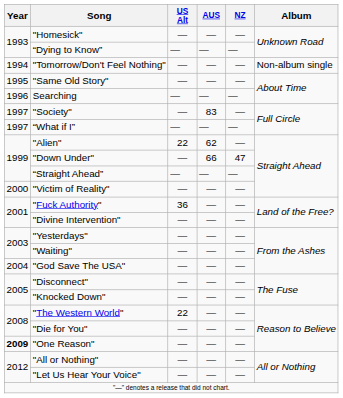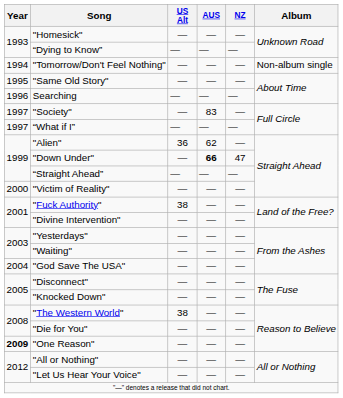 <table class="wikitable">
 <tr>
 <th>Year</th>
 <th><strong>Song</strong></th>
 <th style="width:3em;font-size:85%"><a href='#'>US<br>Alt</a><br></th>
 <th style="width:3em;font-size:85%"><a href='#'>AUS</a><br></th>
 <th style="width:3em;font-size:85%"><a href='#'>NZ</a><br></th>
 <th>Album</th>
 </tr>
 <tr>
 <td rowspan="2">1993</td>
 <td>"Homesick"</td>
 <td align="center">—</td>
 <td align="center">—</td>
 <td align="center">—</td>
 <td rowspan="2"><em>Unknown Road</em></td>
 </tr>
 <tr>
 <td>“Dying to Know”</td>
 <td>—</td>
 <td>—</td>
 <td>—</td>
 </tr>
 <tr>
 <td>1994</td>
 <td>"Tomorrow/Don't Feel Nothing"</td>
 <td align="center">—</td>
 <td align="center">—</td>
 <td align="center">—</td>
 <td>Non-album single</td>
 </tr>
 <tr>
 <td>1995</td>
 <td>"Same Old Story"</td>
 <td align="center">—</td>
 <td align="center">—</td>
 <td align="center">—</td>
 <td rowspan="2"><em>About Time</em></td>
 </tr>
 <tr>
 <td>1996</td>
 <td>Searching</td>
 <td>—</td>
 <td>—</td>
 <td>—</td>
 </tr>
 <tr>
 <td>1997</td>
 <td>"Society"</td>
 <td align="center">—</td>
 <td align="center">83</td>
 <td align="center">—</td>
 <td rowspan="2"><em>Full Circle</em></td>
 </tr>
 <tr>
 <td>1997</td>
 <td>“What if I”</td>
 <td>—</td>
 <td>—</td>
 <td>—</td>
 </tr>
 <tr>
 <td rowspan="3">1999</td>
 <td>"Alien"</td>
-<td align="center">22</td>
+<td align="center">36</td>
 <td align="center">62</td>
 <td align="center">—</td>
 <td rowspan="4"><em>Straight Ahead</em></td>
 </tr>
 <tr>
 <td>"Down Under"</td>
 <td align="center">—</td>
-<td align="center">66</td>
+<td align="center"><strong>66</strong></td>
 <td align="center">47</td>
 </tr>
 <tr>
 <td>“Straight Ahead”</td>
 <td>—</td>
 <td>—</td>
 <td>—</td>
 </tr>
 <tr>
 <td>2000</td>
 <td>"Victim of Reality"</td>
 <td align="center">—</td>
 <td align="center">—</td>
 <td align="center">—</td>
 </tr>
 <tr>
 <td rowspan="2">2001</td>
 <td>"<a href='#'>Fuck Authority</a>"</td>
-<td align="center">36</td>
+<td align="center">38</td>
 <td align="center">—</td>
 <td align="center">—</td>
 <td rowspan="2"><em>Land of the Free?</em></td>
 </tr>
 <tr>
 <td>"Divine Intervention"</td>
 <td align="center">—</td>
 <td align="center">—</td>
 <td align="center">—</td>
 </tr>
 <tr>
 <td rowspan="2">2003</td>
 <td>"Yesterdays"</td>
 <td align="center">—</td>
 <td align="center">—</td>
 <td align="center">—</td>
 <td rowspan="3"><em>From the Ashes</em></td>
 </tr>
 <tr>
 <td>"Waiting"</td>
 <td align="center">—</td>
 <td align="center">—</td>
 <td align="center">—</td>
 </tr>
 <tr>
 <td>2004</td>
 <td>"God Save The USA"</td>
 <td align="center">—</td>
 <td align="center">—</td>
 <td align="center">—</td>
 </tr>
 <tr>
 <td rowspan="2">2005</td>
 <td>"Disconnect"</td>
 <td align="center">—</td>
 <td align="center">—</td>
 <td align="center">—</td>
 <td rowspan="2"><em>The Fuse</em></td>
 </tr>
 <tr>
 <td>"Knocked Down"</td>
 <td align="center">—</td>
 <td align="center">—</td>
 <td align="center">—</td>
 </tr>
 <tr>
 <td rowspan="2">2008</td>
 <td>"<a href='#'>The Western World</a>"</td>
-<td align="center">22</td>
+<td align="center">38</td>
 <td align="center">—</td>
 <td align="center">—</td>
 <td rowspan="3"><em>Reason to Believe</em></td>
 </tr>
 <tr>
 <td>"Die for You"</td>
 <td align="center">—</td>
 <td align="center">—</td>
 <td align="center">—</td>
 </tr>
 <tr>
 <td><strong>2009</strong></td>
 <td>"One Reason"</td>
 <td align="center">—</td>
 <td align="center">—</td>
 <td align="center">—</td>
 </tr>
 <tr>
 <td rowspan="2">2012</td>
 <td>"All or Nothing"</td>
 <td align="center">—</td>
 <td align="center">—</td>
 <td align="center">—</td>
 <td rowspan="2"><em>All or Nothing</em></td>
 </tr>
 <tr>
 <td>"Let Us Hear Your Voice"</td>
 <td align="center">—</td>
 <td align="center">—</td>
 <td align="center">—</td>
 </tr>
 <tr>
 <td align="center" colspan="6" style="font-size: 8pt">"—" denotes a release that did not chart.</td>
 </tr>
 </table>
